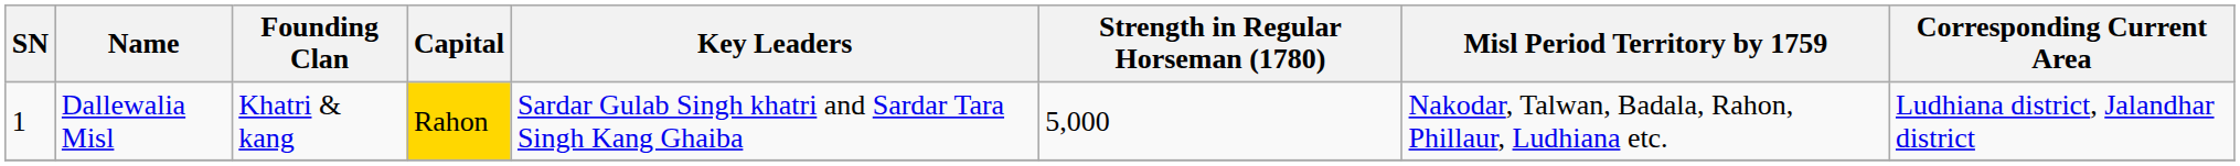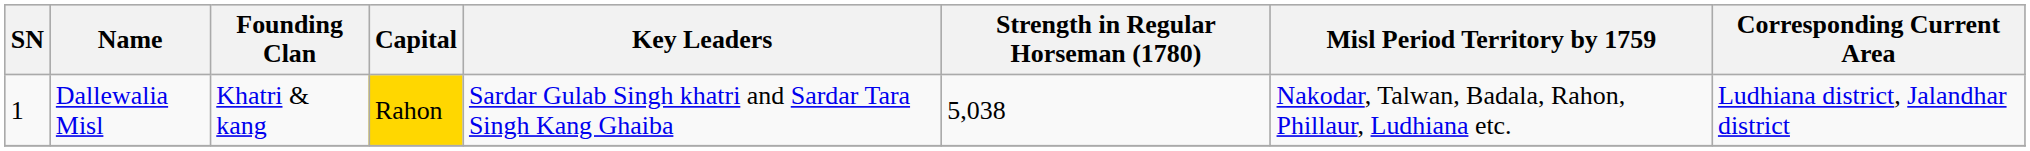 <table class="wikitable">
 <tr>
 <th>SN</th>
 <th>Name</th>
 <th>Founding Clan</th>
 <th>Capital</th>
 <th>Key Leaders</th>
 <th>Strength in Regular Horseman (1780)</th>
 <th>Misl Period Territory by 1759</th>
 <th>Corresponding Current Area</th>
 </tr>
 <tr>
 <td>1</td>
 <td><a href='#'>Dallewalia Misl</a></td>
 <td><a href='#'>Khatri</a> &<br><a href='#'>kang</a></td>
 <td style="background: gold;">Rahon</td>
 <td><a href='#'>Sardar Gulab Singh khatri</a> and <a href='#'>Sardar Tara Singh Kang Ghaiba</a></td>
-<td>5,000</td>
+<td>5,038</td>
 <td><a href='#'>Nakodar</a>, Talwan, Badala, Rahon, <a href='#'>Phillaur</a>, <a href='#'>Ludhiana</a> etc.</td>
 <td><a href='#'>Ludhiana district</a>, <a href='#'>Jalandhar district</a></td>
 </tr>
 <tr>
 </tr>
 </table>
